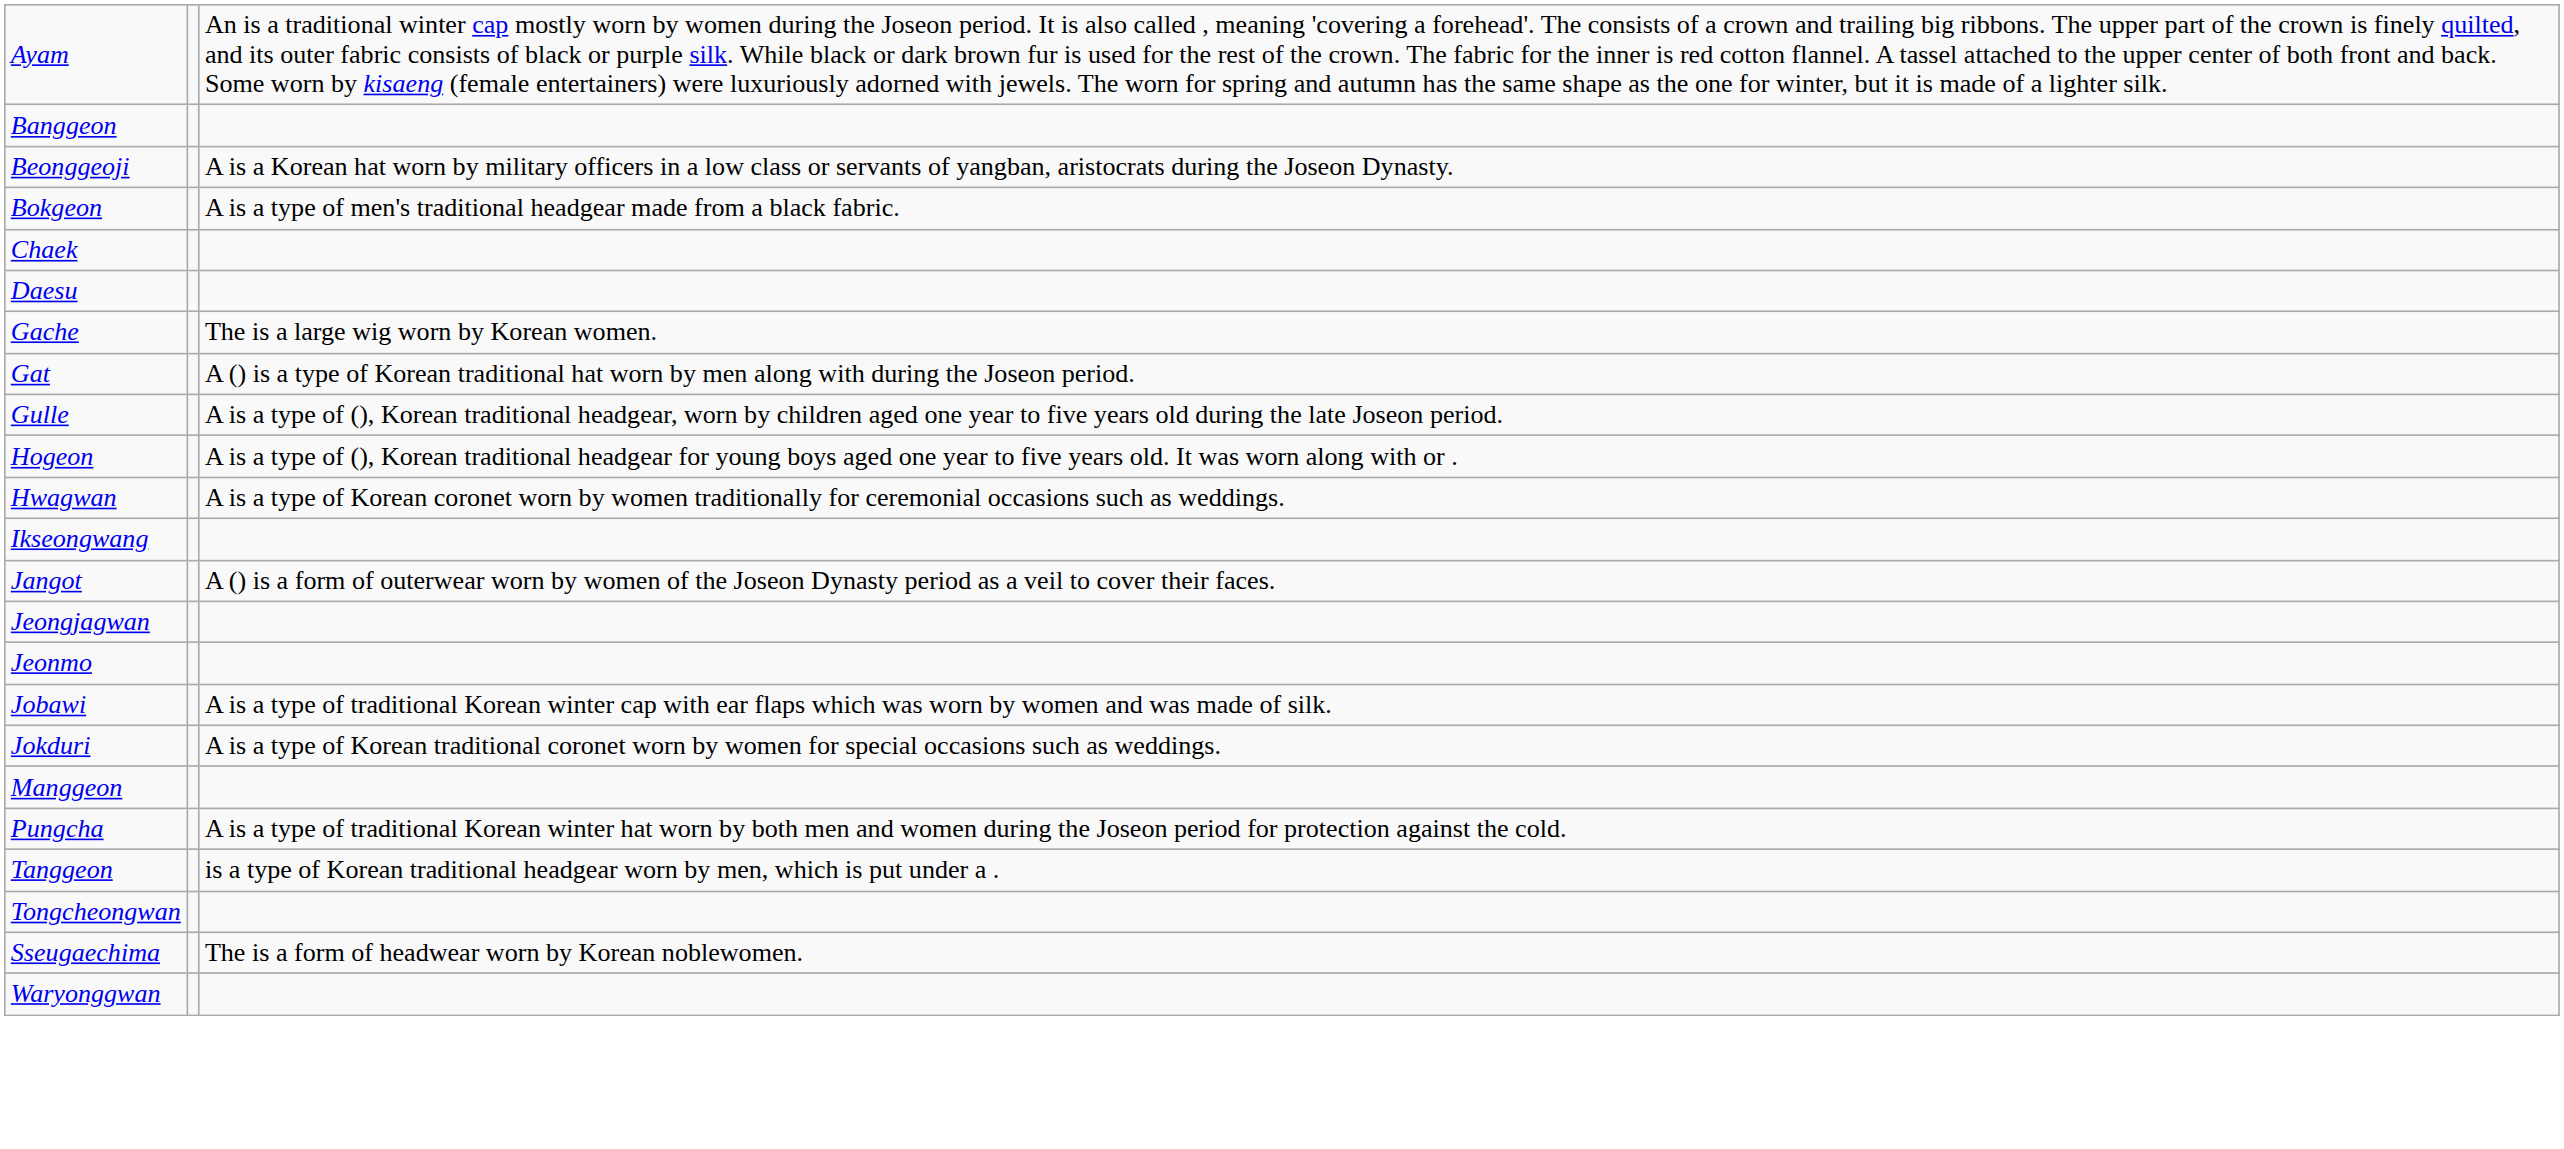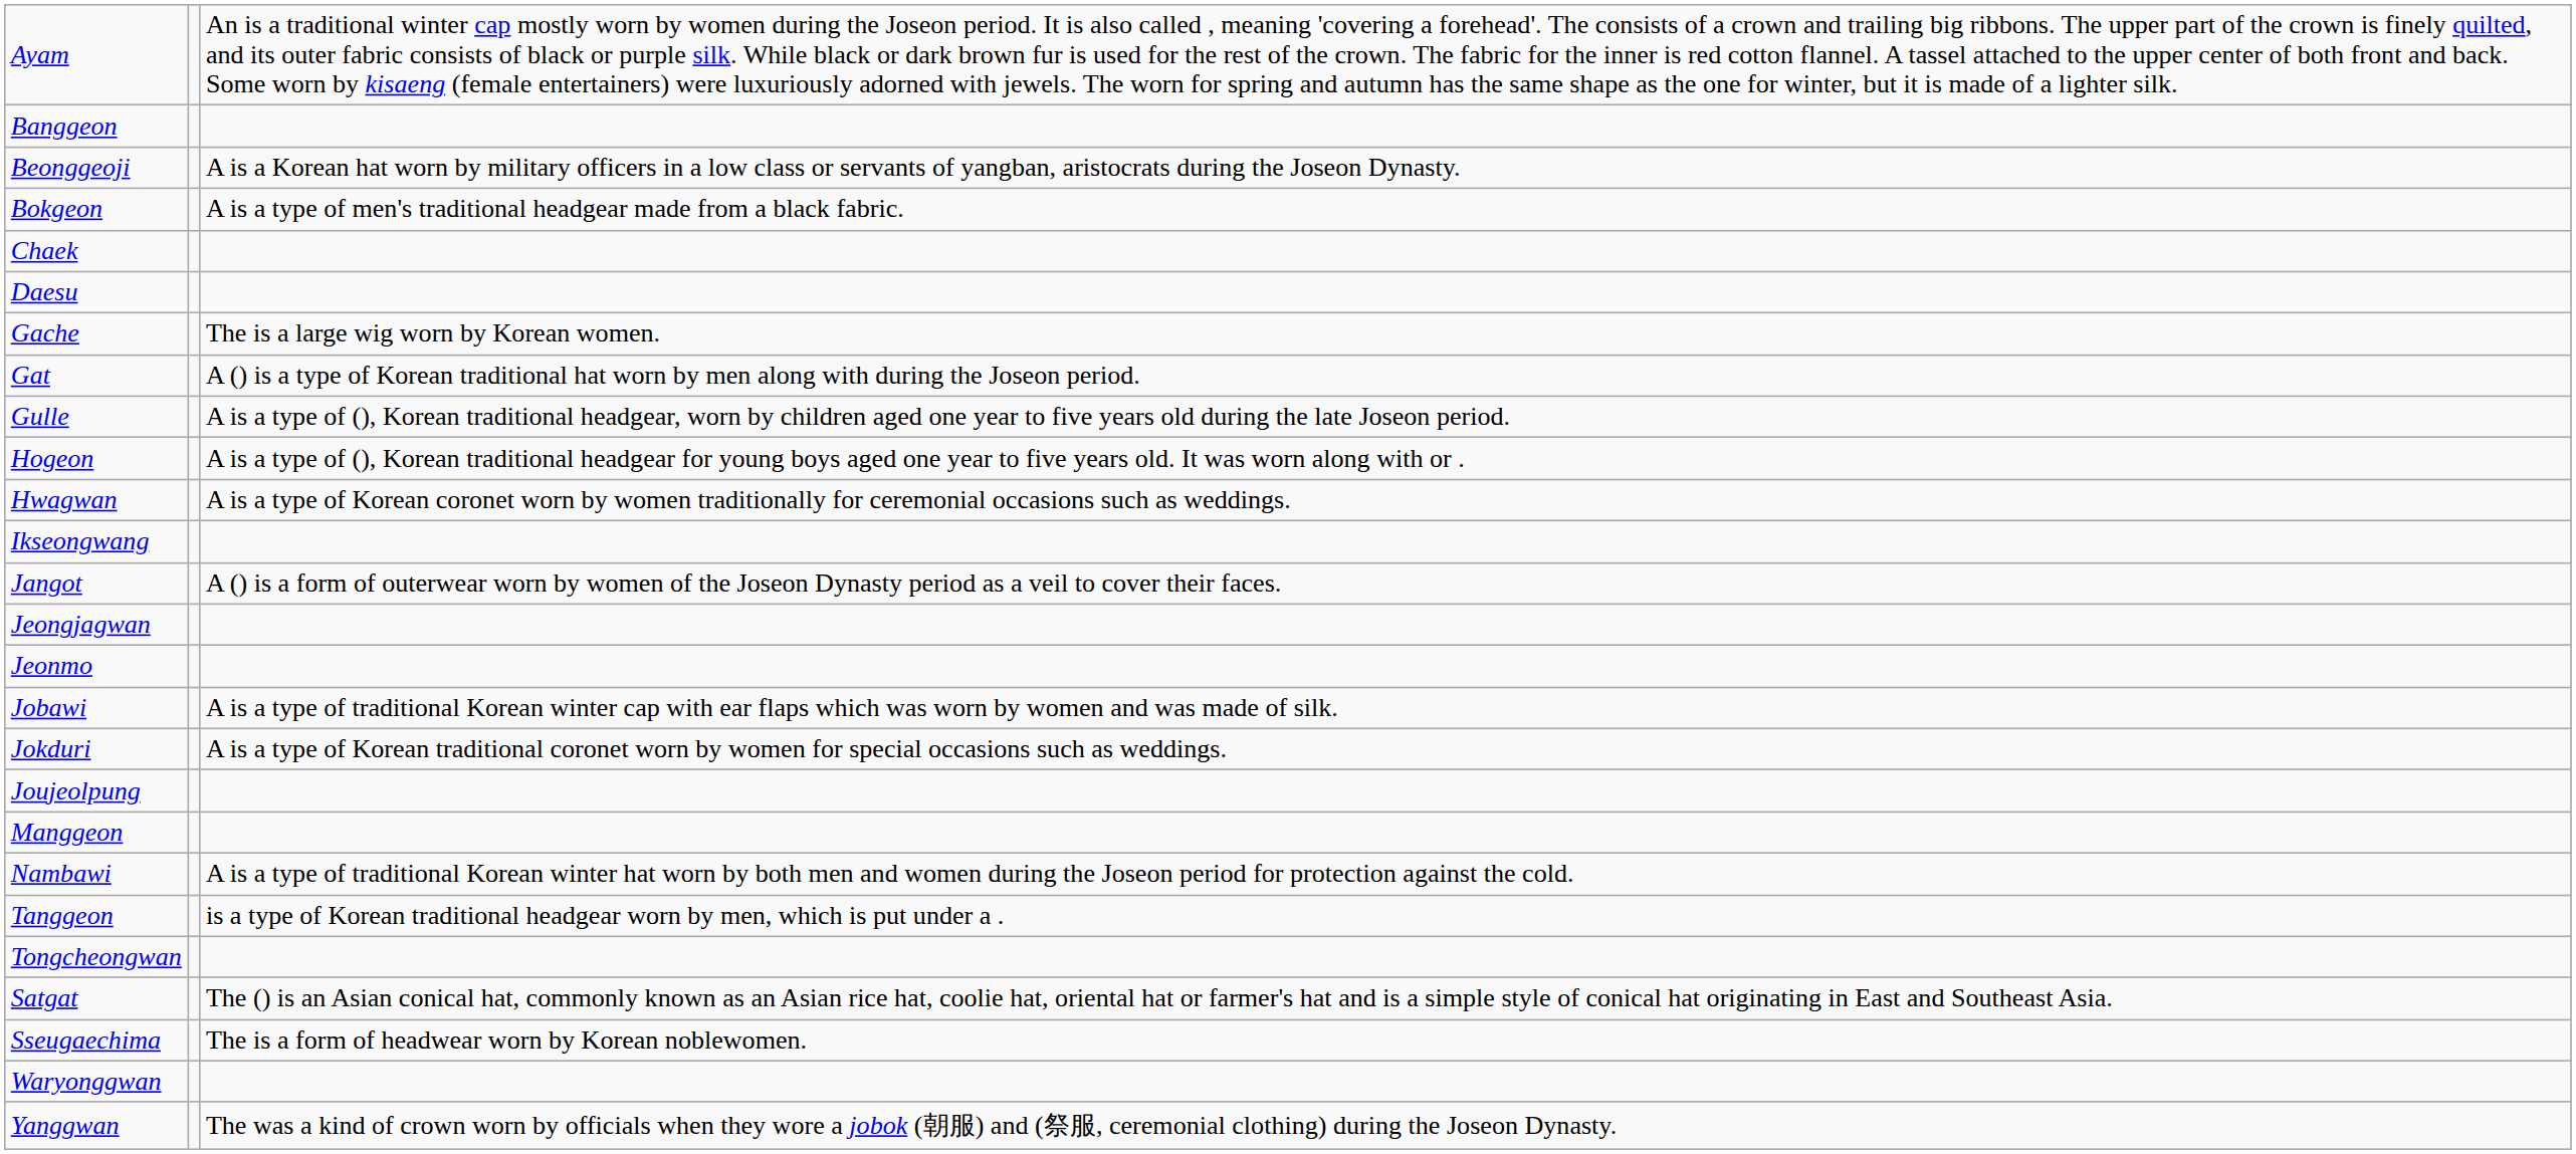 <table class="wikitable" border="1">
 <tr>
 <td><a href='#'><em>Ayam</em></a></td>
 <td></td>
 <td>An  is a traditional winter <a href='#'>cap</a> mostly worn by women during the Joseon period. It is also called , meaning 'covering a forehead'. The  consists of a crown and trailing big ribbons. The upper part of the crown is finely <a href='#'>quilted</a>, and its outer fabric consists of black or purple <a href='#'>silk</a>. While black or dark brown fur is used for the rest of the crown. The fabric for the inner is red cotton flannel. A tassel attached to the upper center of both front and back. Some  worn by <em><a href='#'>kisaeng</a></em> (female entertainers) were luxuriously adorned with jewels. The  worn for spring and autumn has the same shape as the one for winter, but it is made of a lighter silk.</td>
 </tr>
 <tr>
 <td><em><a href='#'>Banggeon</a></em></td>
 <td></td>
 <td></td>
 </tr>
 <tr>
 <td><em><a href='#'>Beonggeoji</a></em></td>
 <td></td>
 <td>A  is a Korean hat worn by military officers in a low class or servants of yangban, aristocrats during the Joseon Dynasty.</td>
 </tr>
 <tr>
 <td><em><a href='#'>Bokgeon</a></em></td>
 <td></td>
 <td>A  is a type of men's traditional headgear made from a black fabric.</td>
 </tr>
 <tr>
 <td><a href='#'><em>Chaek</em></a></td>
 <td></td>
 <td></td>
 </tr>
 <tr>
 <td><em><a href='#'>Daesu</a></em></td>
 <td></td>
 <td></td>
 </tr>
 <tr>
 <td><em><a href='#'>Gache</a></em></td>
 <td></td>
 <td>The  is a large wig worn by Korean women.</td>
 </tr>
 <tr>
 <td><a href='#'><em>Gat</em></a></td>
 <td></td>
 <td>A  () is a type of Korean traditional hat worn by men along with  during the Joseon period.</td>
 </tr>
 <tr>
 <td><em><a href='#'>Gulle</a></em></td>
 <td></td>
 <td>A  is a type of  (), Korean traditional headgear, worn by children aged one year to five years old during the late Joseon period.</td>
 </tr>
 <tr>
 <td><em><a href='#'>Hogeon</a></em></td>
 <td></td>
 <td>A  is a type of  (), Korean traditional headgear for young boys aged one year to five years old. It was worn along with  or .</td>
 </tr>
 <tr>
 <td><em><a href='#'>Hwagwan</a></em></td>
 <td></td>
 <td>A  is a type of Korean coronet worn by women traditionally for ceremonial occasions such as weddings.</td>
 </tr>
 <tr>
 <td><em><a href='#'>Ikseongwang</a></em></td>
 <td></td>
 <td></td>
 </tr>
 <tr>
 <td><em><a href='#'>Jangot</a></em></td>
 <td></td>
 <td>A  () is a form of outerwear worn by women of the Joseon Dynasty period as a veil to cover their faces.</td>
 </tr>
 <tr>
 <td><em><a href='#'>Jeongjagwan</a></em></td>
 <td></td>
 <td></td>
 </tr>
 <tr>
 <td><em><a href='#'>Jeonmo</a></em></td>
 <td></td>
 <td></td>
 </tr>
 <tr>
 <td><em><a href='#'>Jobawi</a></em></td>
 <td></td>
 <td>A  is a type of traditional Korean winter cap with ear flaps which was worn by women and was made of silk.</td>
 </tr>
 <tr>
 <td><em><a href='#'>Jokduri</a></em></td>
 <td></td>
 <td>A  is a type of Korean traditional coronet worn by women for special occasions such as weddings.</td>
 </tr>
 <tr>
+<td><em><a href='#'>Joujeolpung</a></em></td>
+<td></td>
+<td></td>
+</tr>
+<tr>
 <td><em><a href='#'>Manggeon</a></em></td>
 <td></td>
 <td></td>
 </tr>
 <tr>
-<td><em><a href='#'>Pungcha</a></em></td>
+<td><em><a href='#'>Nambawi</a></em></td>
 <td></td>
 <td>A  is a type of traditional Korean winter hat worn by both men and women during the Joseon period for protection against the cold.</td>
 </tr>
 <tr>
 <td><em><a href='#'>Tanggeon</a></em></td>
 <td></td>
 <td> is a type of Korean traditional headgear worn by men, which is put under a .</td>
 </tr>
 <tr>
 <td><em><a href='#'>Tongcheongwan</a></em></td>
 <td></td>
 <td></td>
 </tr>
 <tr>
+<td><em><a href='#'>Satgat</a></em></td>
+<td></td>
+<td>The  () is an Asian conical hat, commonly known as an Asian rice hat, coolie hat, oriental hat or farmer's hat and is a simple style of conical hat originating in East and Southeast Asia.</td>
+</tr>
+<tr>
 <td><em><a href='#'>Sseugaechima</a></em></td>
 <td></td>
 <td>The  is a form of headwear worn by Korean noblewomen.</td>
 </tr>
 <tr>
 <td><em><a href='#'>Waryonggwan</a></em></td>
 <td></td>
 <td></td>
 </tr>
+<tr>
+<td><em><a href='#'>Yanggwan</a></em></td>
+<td></td>
+<td>The  was a kind of crown worn by officials when they wore a <em><a href='#'>jobok</a></em> (朝服) and  (祭服, ceremonial clothing) during the Joseon Dynasty.</td>
+</tr>
 </table>
